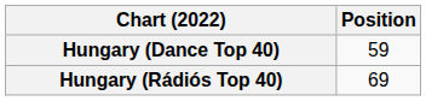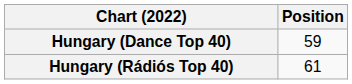 <table class="wikitable plainrowheaders" style="text-align:center">
 <tr>
 <th scope="col" style="width:17em;">Chart (2022)</th>
 <th scope="col">Position</th>
 </tr>
 <tr>
 <th scope="row">Hungary (Dance Top 40)</th>
 <td>59</td>
 </tr>
 <tr>
 <th scope="row">Hungary (Rádiós Top 40)</th>
-<td>69</td>
+<td>61</td>
 </tr>
 </table>
